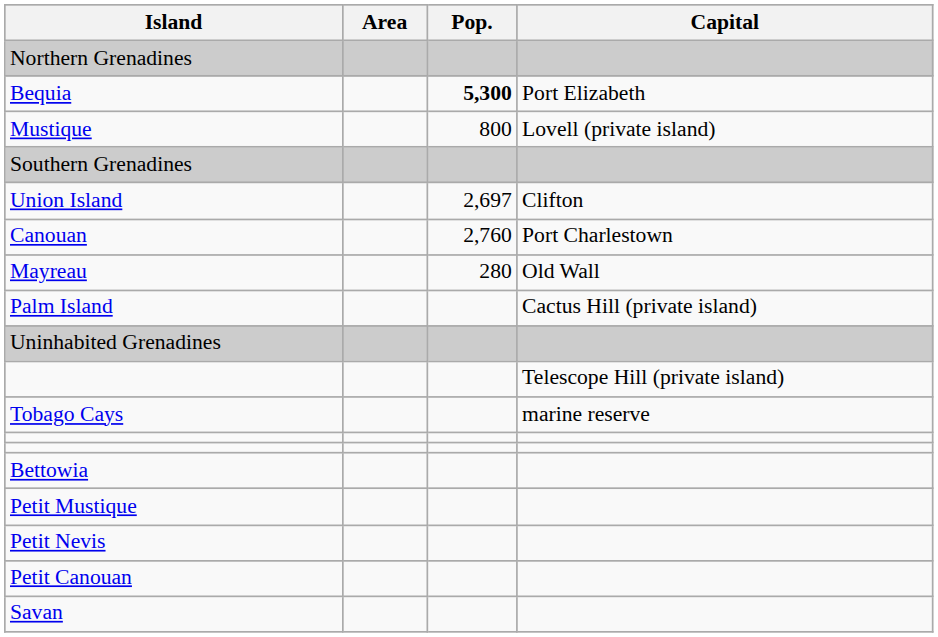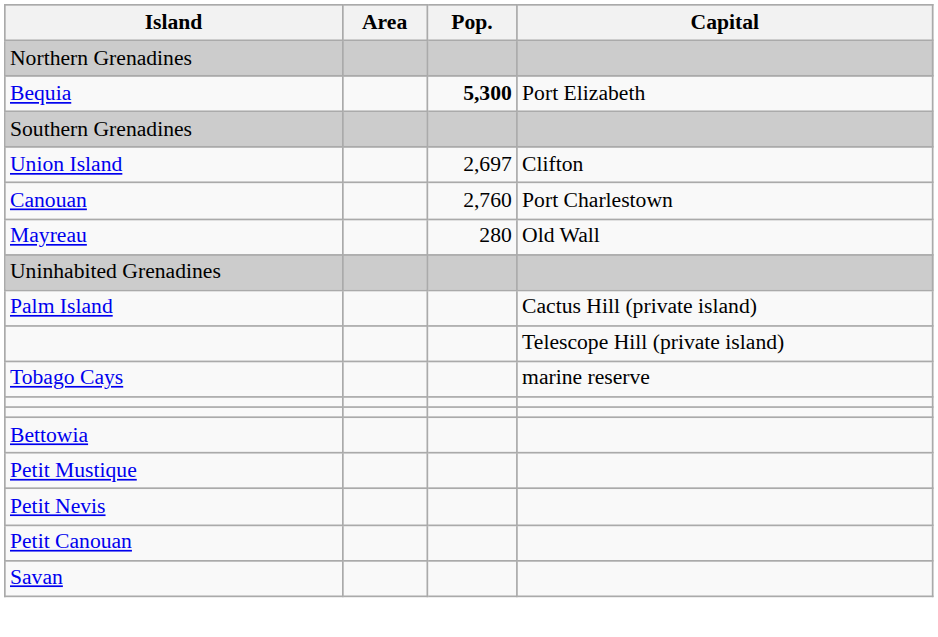 <table class="wikitable sortable" style="font-size: 80%;" summary="Islands of the Grenadines" width="550" border="0">
 <tr>
 <th>Island</th>
 <th>Area</th>
 <th>Pop.</th>
 <th>Capital</th>
 </tr>
 <tr>
 <td style="background-color:#cccccc">Northern Grenadines</td>
 <td style="background-color:#cccccc"></td>
 <td style="background-color:#cccccc"></td>
 <td style="background-color:#cccccc"></td>
 </tr>
 <tr>
 <td><a href='#'>Bequia</a></td>
 <td></td>
 <td style="text-align:right"><strong>5,300</strong></td>
 <td>Port Elizabeth</td>
-</tr>
-<tr>
-<td><a href='#'>Mustique</a></td>
-<td></td>
-<td style="text-align:right">800</td>
-<td>Lovell (private island)</td>
 </tr>
 <tr>
 <td style="background-color:#cccccc">Southern Grenadines</td>
 <td style="background-color:#cccccc"></td>
 <td style="background-color:#cccccc"></td>
 <td style="background-color:#cccccc"></td>
 </tr>
 <tr>
 <td><a href='#'>Union Island</a></td>
 <td></td>
 <td style="text-align:right">2,697</td>
 <td>Clifton</td>
 </tr>
 <tr>
 <td><a href='#'>Canouan</a></td>
 <td></td>
 <td style="text-align:right">2,760</td>
 <td>Port Charlestown</td>
 </tr>
 <tr>
 <td><a href='#'>Mayreau</a></td>
 <td></td>
 <td style="text-align:right">280</td>
 <td>Old Wall</td>
 </tr>
 <tr>
+<td style="background-color:#cccccc">Uninhabited Grenadines</td>
+<td style="background-color:#cccccc"></td>
+<td style="background-color:#cccccc"></td>
+<td style="background-color:#cccccc"></td>
+</tr>
+<tr>
 <td><a href='#'>Palm Island</a></td>
 <td></td>
 <td></td>
 <td>Cactus Hill (private island)</td>
-</tr>
-<tr>
-<td style="background-color:#cccccc">Uninhabited Grenadines</td>
-<td style="background-color:#cccccc"></td>
-<td style="background-color:#cccccc"></td>
-<td style="background-color:#cccccc"></td>
 </tr>
 <tr>
 <td><a href='#'></a></td>
 <td></td>
 <td></td>
 <td>Telescope Hill (private island)</td>
 </tr>
 <tr>
 <td><a href='#'>Tobago Cays</a></td>
 <td></td>
 <td></td>
 <td>marine reserve</td>
 </tr>
 <tr>
 <td><a href='#'></a></td>
 <td></td>
 <td></td>
 <td></td>
 </tr>
 <tr>
 <td><a href='#'></a></td>
 <td></td>
 <td></td>
 <td></td>
 </tr>
 <tr>
 <td><a href='#'>Bettowia</a></td>
 <td></td>
 <td></td>
 <td></td>
 </tr>
 <tr>
 <td><a href='#'>Petit Mustique</a></td>
 <td></td>
 <td></td>
 <td></td>
 </tr>
 <tr>
 <td><a href='#'>Petit Nevis</a></td>
 <td></td>
 <td></td>
 <td></td>
 </tr>
 <tr>
 <td><a href='#'>Petit Canouan</a></td>
 <td></td>
 <td></td>
 <td></td>
 </tr>
 <tr>
 <td><a href='#'>Savan</a></td>
 <td></td>
 <td></td>
 <td></td>
 </tr>
 </table>
